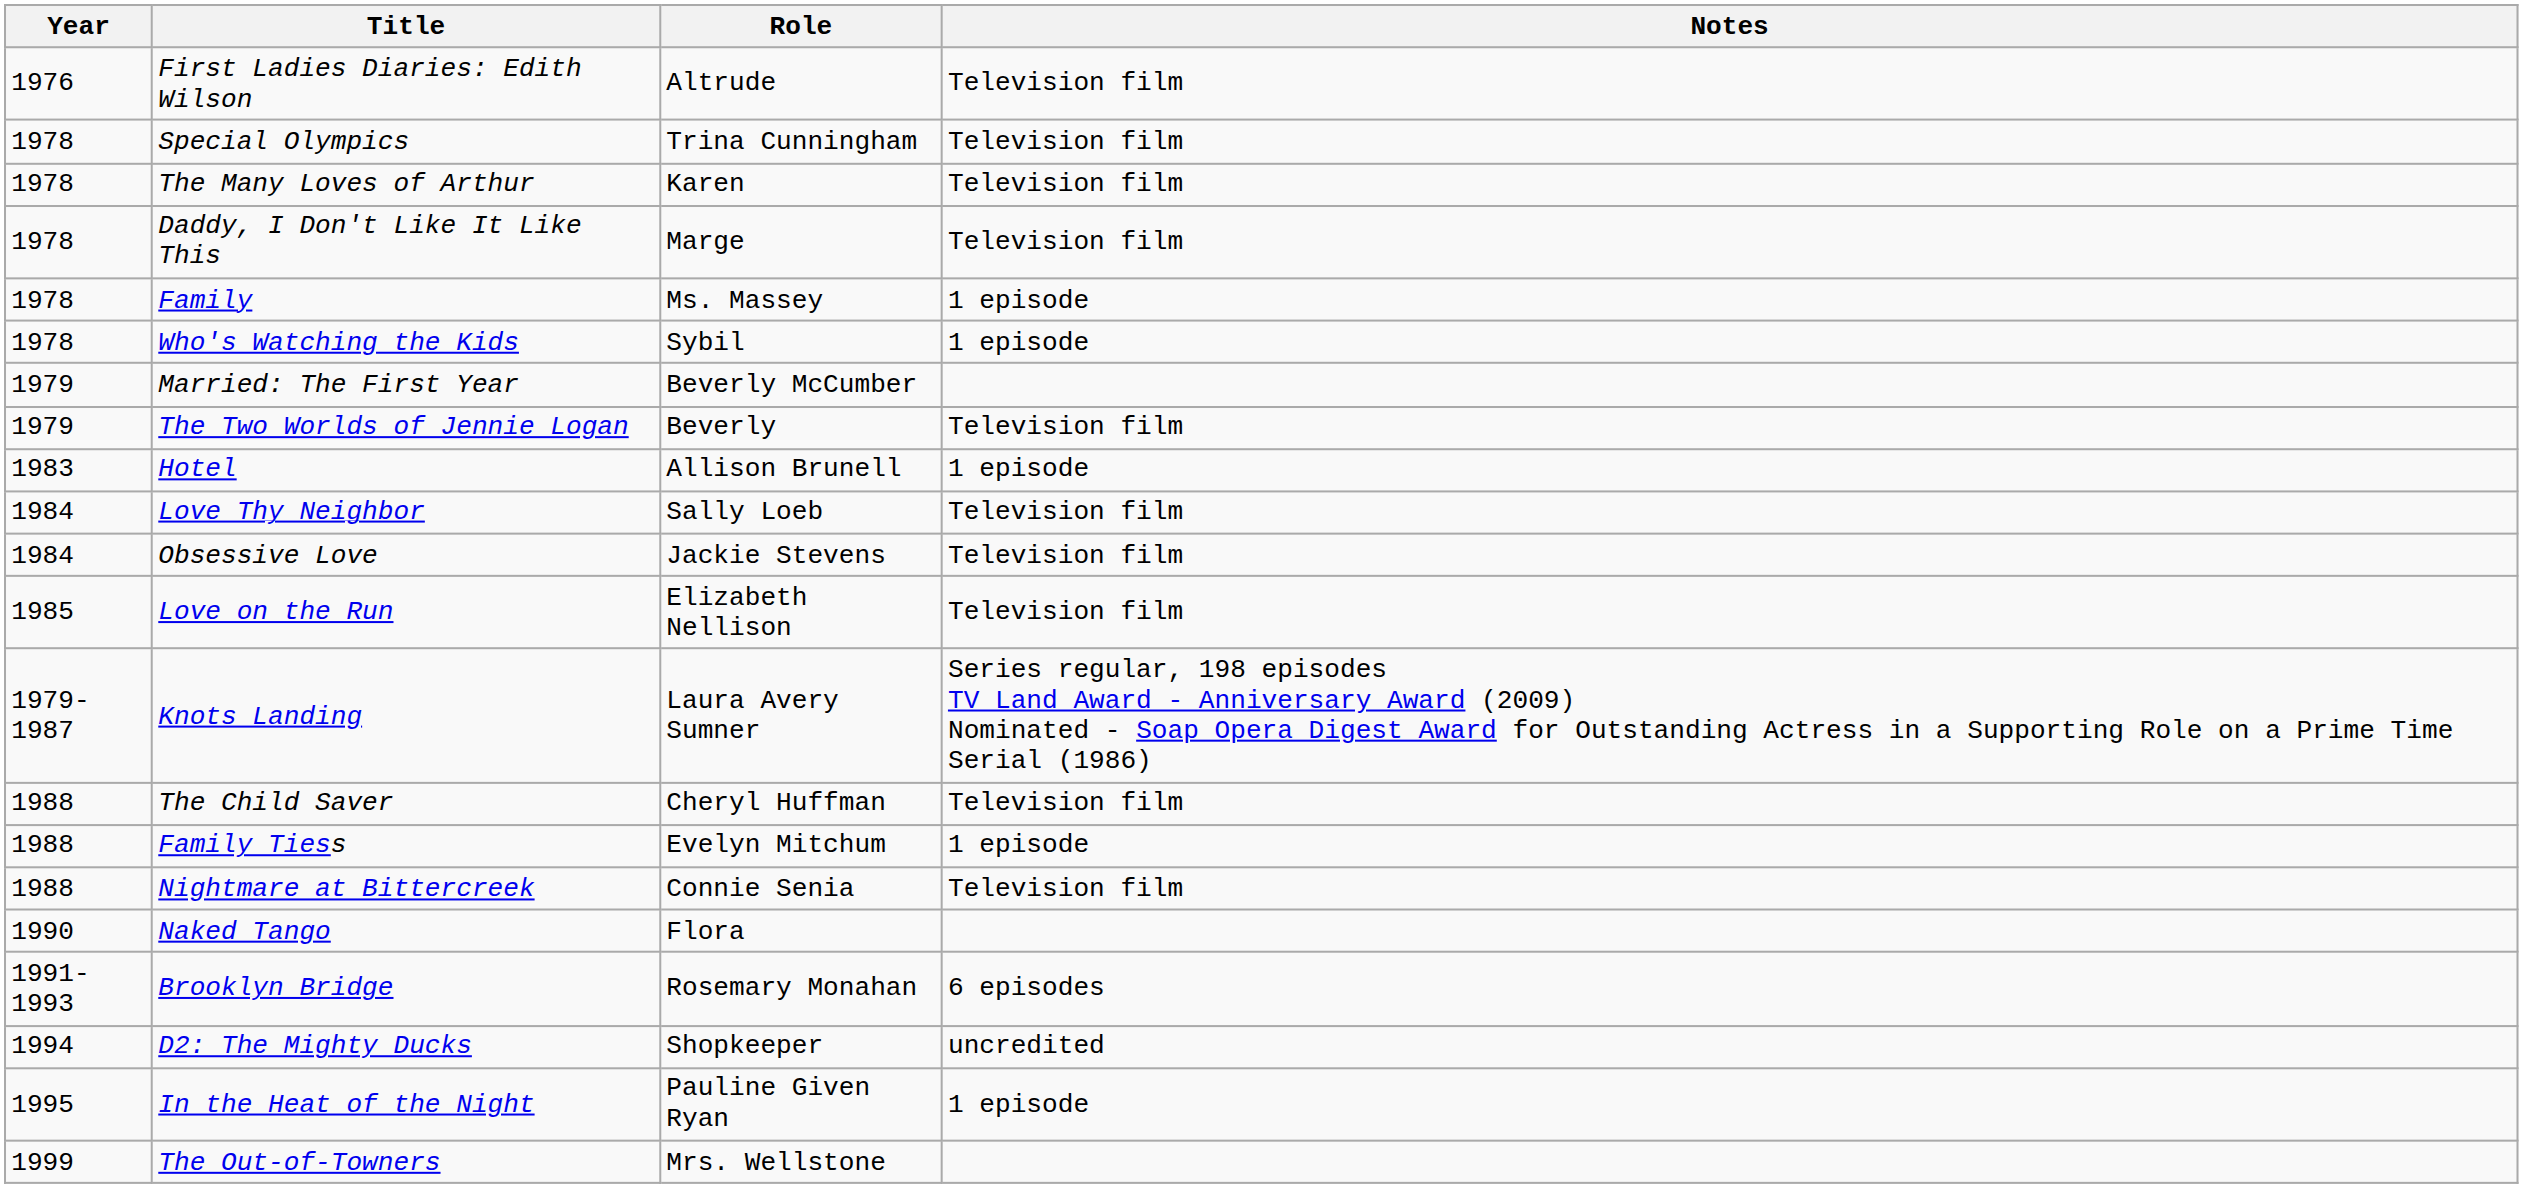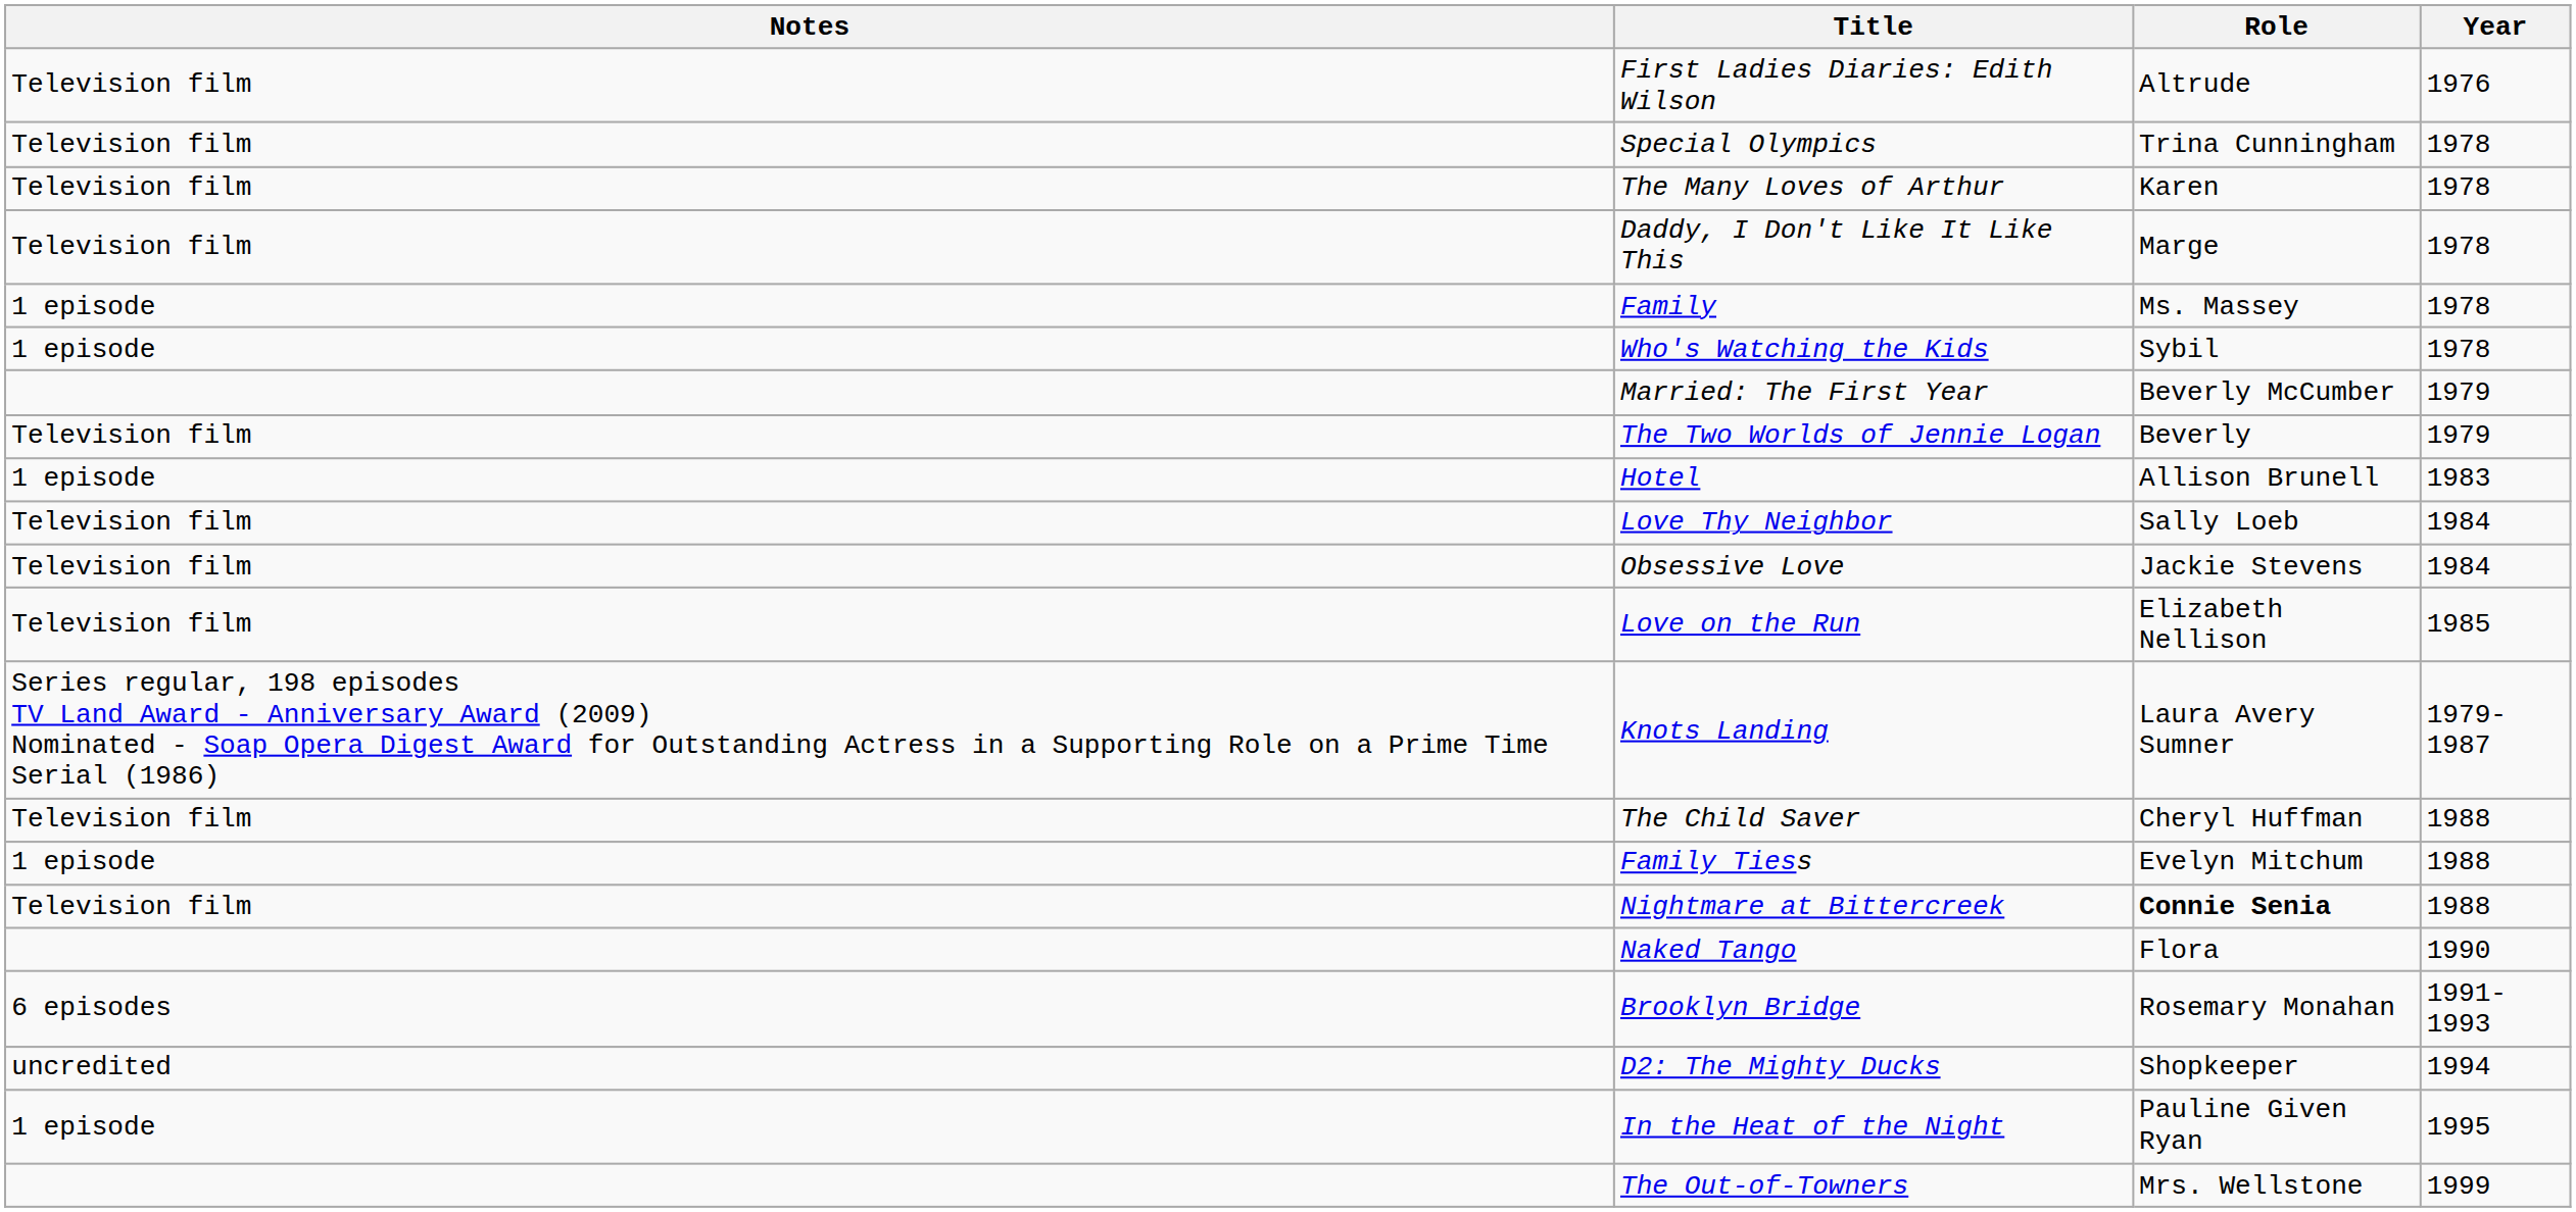 <table class="wikitable sortable">
 <tr>
-<th>Year</th>
+<th class="unsortable">Notes</th>
 <th>Title</th>
 <th>Role</th>
-<th class="unsortable">Notes</th>
+<th>Year</th>
 </tr>
 <tr>
-<td>1976</td>
+<td>Television film</td>
 <td><em>First Ladies Diaries: Edith Wilson</em></td>
 <td>Altrude</td>
-<td>Television film</td>
+<td>1976</td>
 </tr>
 <tr>
-<td>1978</td>
+<td>Television film</td>
 <td><em>Special Olympics</em></td>
 <td>Trina Cunningham</td>
-<td>Television film</td>
+<td>1978</td>
 </tr>
 <tr>
-<td>1978</td>
+<td>Television film</td>
 <td><em>The Many Loves of Arthur</em></td>
 <td>Karen</td>
-<td>Television film</td>
+<td>1978</td>
 </tr>
 <tr>
-<td>1978</td>
+<td>Television film</td>
 <td><em>Daddy, I Don't Like It Like This</em></td>
 <td>Marge</td>
-<td>Television film</td>
+<td>1978</td>
 </tr>
 <tr>
-<td>1978</td>
+<td>1 episode</td>
 <td><em><a href='#'>Family</a></em></td>
 <td>Ms. Massey</td>
-<td>1 episode</td>
+<td>1978</td>
 </tr>
 <tr>
-<td>1978</td>
+<td>1 episode</td>
 <td><em><a href='#'>Who's Watching the Kids</a></em></td>
 <td>Sybil</td>
-<td>1 episode</td>
+<td>1978</td>
 </tr>
 <tr>
-<td>1979</td>
+<td></td>
 <td><em>Married: The First Year</em></td>
 <td>Beverly McCumber</td>
-<td></td>
+<td>1979</td>
 </tr>
 <tr>
-<td>1979</td>
+<td>Television film</td>
 <td><em><a href='#'>The Two Worlds of Jennie Logan</a></em></td>
 <td>Beverly</td>
-<td>Television film</td>
+<td>1979</td>
 </tr>
 <tr>
-<td>1983</td>
+<td>1 episode</td>
 <td><em><a href='#'>Hotel</a></em></td>
 <td>Allison Brunell</td>
-<td>1 episode</td>
+<td>1983</td>
 </tr>
 <tr>
-<td>1984</td>
+<td>Television film</td>
 <td><em><a href='#'>Love Thy Neighbor</a></em></td>
 <td>Sally Loeb</td>
-<td>Television film</td>
+<td>1984</td>
 </tr>
 <tr>
-<td>1984</td>
+<td>Television film</td>
 <td><em>Obsessive Love</em></td>
 <td>Jackie Stevens</td>
-<td>Television film</td>
+<td>1984</td>
 </tr>
 <tr>
-<td>1985</td>
+<td>Television film</td>
 <td><em><a href='#'>Love on the Run</a></em></td>
 <td>Elizabeth Nellison</td>
-<td>Television film</td>
+<td>1985</td>
 </tr>
 <tr>
-<td>1979-1987</td>
+<td>Series regular, 198 episodes<br><a href='#'>TV Land Award - Anniversary Award</a> (2009)<br>Nominated - <a href='#'>Soap Opera Digest Award</a> for Outstanding Actress in a Supporting Role on a Prime Time Serial (1986)</td>
 <td><em><a href='#'>Knots Landing</a></em></td>
 <td>Laura Avery Sumner</td>
-<td>Series regular, 198 episodes<br><a href='#'>TV Land Award - Anniversary Award</a> (2009)<br>Nominated - <a href='#'>Soap Opera Digest Award</a> for Outstanding Actress in a Supporting Role on a Prime Time Serial (1986)</td>
+<td>1979-1987</td>
 </tr>
 <tr>
-<td>1988</td>
+<td>Television film</td>
 <td><em>The Child Saver</em></td>
 <td>Cheryl Huffman</td>
-<td>Television film</td>
+<td>1988</td>
 </tr>
 <tr>
-<td>1988</td>
+<td>1 episode</td>
 <td><em><a href='#'>Family Ties</a>s</em></td>
 <td>Evelyn Mitchum</td>
-<td>1 episode</td>
+<td>1988</td>
 </tr>
 <tr>
+<td>Television film</td>
+<td><em><a href='#'>Nightmare at Bittercreek</a></em></td>
+<td><strong>Connie Senia</strong></td>
 <td>1988</td>
-<td><em><a href='#'>Nightmare at Bittercreek</a></em></td>
-<td>Connie Senia</td>
-<td>Television film</td>
 </tr>
 <tr>
-<td>1990</td>
+<td></td>
 <td><em><a href='#'>Naked Tango</a></em></td>
 <td>Flora</td>
-<td></td>
+<td>1990</td>
 </tr>
 <tr>
-<td>1991-1993</td>
+<td>6 episodes</td>
 <td><em><a href='#'>Brooklyn Bridge</a></em></td>
 <td>Rosemary Monahan</td>
-<td>6 episodes</td>
+<td>1991-1993</td>
 </tr>
 <tr>
-<td>1994</td>
+<td>uncredited</td>
 <td><em><a href='#'>D2: The Mighty Ducks</a></em></td>
 <td>Shopkeeper</td>
-<td>uncredited</td>
+<td>1994</td>
 </tr>
 <tr>
-<td>1995</td>
+<td>1 episode</td>
 <td><em><a href='#'>In the Heat of the Night</a></em></td>
 <td>Pauline Given Ryan</td>
-<td>1 episode</td>
+<td>1995</td>
 </tr>
 <tr>
-<td>1999</td>
+<td></td>
 <td><em><a href='#'>The Out-of-Towners</a></em></td>
 <td>Mrs. Wellstone</td>
-<td></td>
+<td>1999</td>
 </tr>
 </table>
